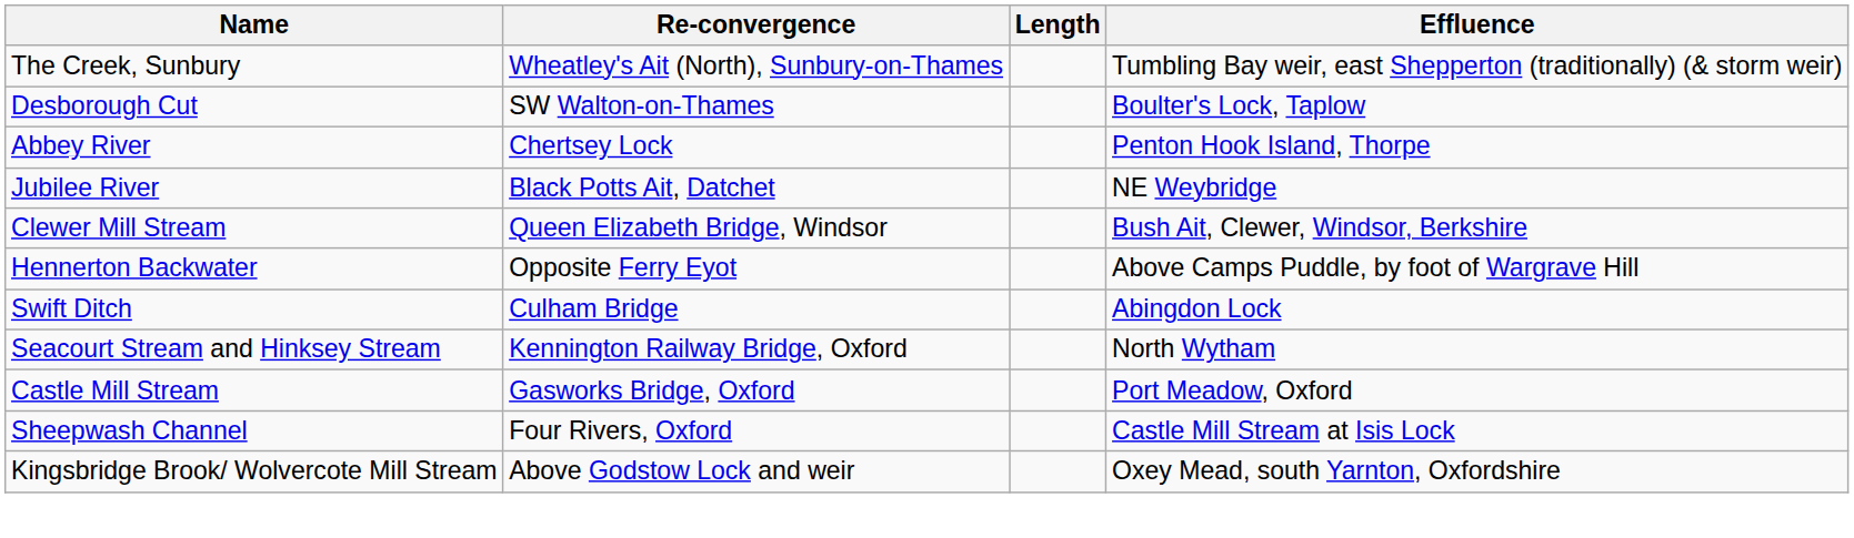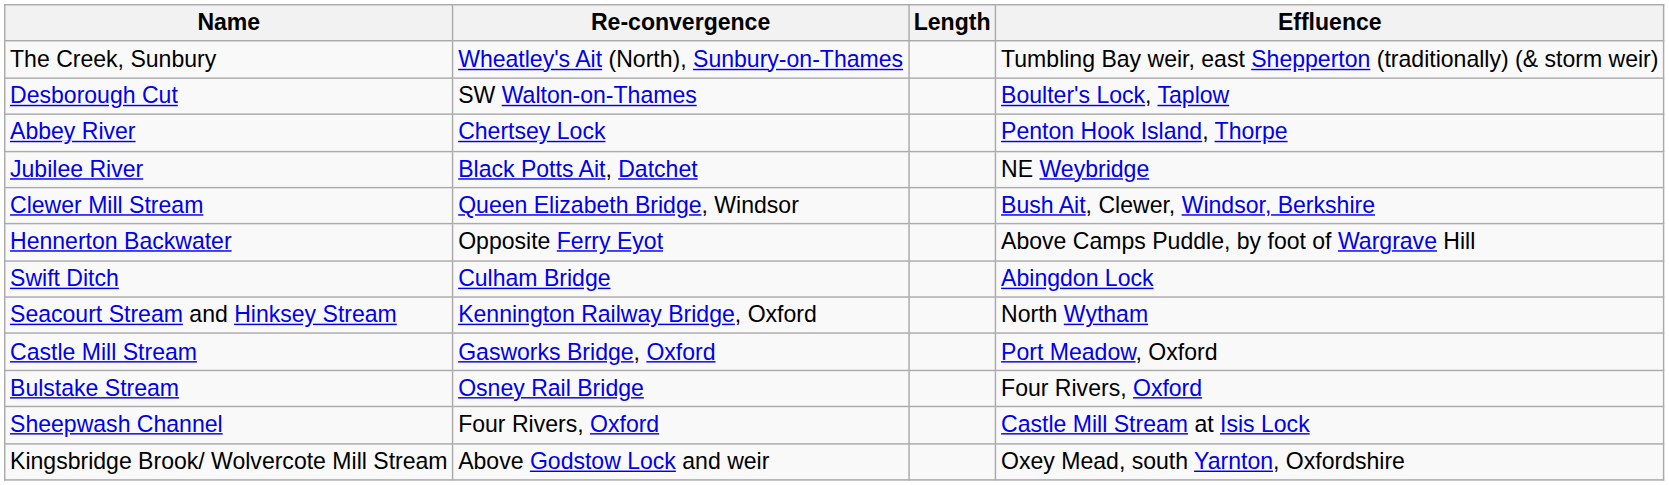 <table class="wikitable sortable">
 <tr>
 <th class="unsortable">Name</th>
 <th class="unsortable">Re-convergence</th>
 <th>Length</th>
 <th class="unsortable">Effluence</th>
 </tr>
 <tr>
 <td>The Creek, Sunbury</td>
 <td><a href='#'>Wheatley's Ait</a> (North), <a href='#'>Sunbury-on-Thames</a> </td>
 <td></td>
 <td>Tumbling Bay weir, east <a href='#'>Shepperton</a> (traditionally) (& storm weir)</td>
 </tr>
 <tr>
 <td><a href='#'>Desborough Cut</a></td>
 <td>SW <a href='#'>Walton-on-Thames</a> </td>
 <td></td>
 <td><a href='#'>Boulter's Lock</a>, <a href='#'>Taplow</a></td>
 </tr>
 <tr>
 <td><a href='#'>Abbey River</a></td>
 <td><a href='#'>Chertsey Lock</a> </td>
 <td></td>
 <td><a href='#'>Penton Hook Island</a>, <a href='#'>Thorpe</a></td>
 </tr>
 <tr>
 <td><a href='#'>Jubilee River</a></td>
 <td><a href='#'>Black Potts Ait</a>, <a href='#'>Datchet</a> </td>
 <td></td>
 <td>NE <a href='#'>Weybridge</a></td>
 </tr>
 <tr>
 <td><a href='#'>Clewer Mill Stream</a></td>
 <td><a href='#'>Queen Elizabeth Bridge</a>, Windsor </td>
 <td></td>
 <td><a href='#'>Bush Ait</a>, Clewer, <a href='#'>Windsor, Berkshire</a></td>
 </tr>
 <tr>
 <td><a href='#'>Hennerton Backwater</a></td>
 <td>Opposite <a href='#'>Ferry Eyot</a> </td>
 <td></td>
 <td>Above Camps Puddle, by foot of <a href='#'>Wargrave</a> Hill</td>
 </tr>
 <tr>
 <td><a href='#'>Swift Ditch</a></td>
 <td><a href='#'>Culham Bridge</a> </td>
 <td></td>
 <td><a href='#'>Abingdon Lock</a></td>
 </tr>
 <tr>
 <td><a href='#'>Seacourt Stream</a> and <a href='#'>Hinksey Stream</a></td>
 <td><a href='#'>Kennington Railway Bridge</a>, Oxford </td>
 <td></td>
 <td>North <a href='#'>Wytham</a></td>
 </tr>
 <tr>
 <td><a href='#'>Castle Mill Stream</a></td>
 <td><a href='#'>Gasworks Bridge</a>, <a href='#'>Oxford</a> </td>
 <td></td>
 <td><a href='#'>Port Meadow</a>, Oxford</td>
 </tr>
 <tr>
+<td><a href='#'>Bulstake Stream</a></td>
+<td><a href='#'>Osney Rail Bridge</a></td>
+<td></td>
+<td>Four Rivers, <a href='#'>Oxford</a></td>
+</tr>
+<tr>
 <td><a href='#'>Sheepwash Channel</a></td>
 <td>Four Rivers, <a href='#'>Oxford</a> </td>
 <td></td>
 <td><a href='#'>Castle Mill Stream</a> at <a href='#'>Isis Lock</a></td>
 </tr>
 <tr>
 <td>Kingsbridge Brook/ Wolvercote Mill Stream</td>
 <td>Above <a href='#'>Godstow Lock</a> and weir </td>
 <td></td>
 <td>Oxey Mead, south <a href='#'>Yarnton</a>, Oxfordshire</td>
 </tr>
 </table>
